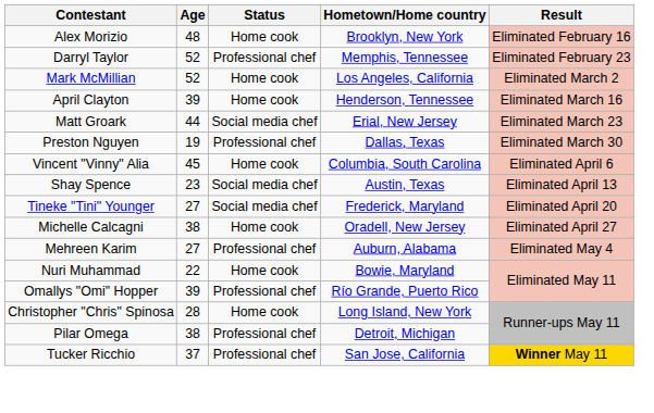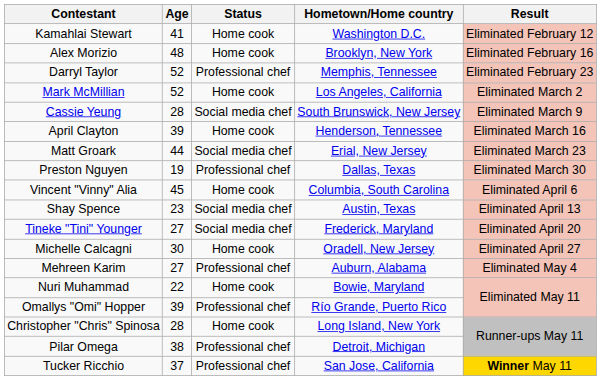 <table class="wikitable sortable plainrowheaders" style="text-align:center">
 <tr>
 <th scope="col">Contestant</th>
 <th scope="col">Age</th>
 <th scope="col">Status</th>
 <th scope="col">Hometown/Home country</th>
 <th scope="col">Result</th>
+</tr>
+<tr>
+<td>Kamahlai Stewart</td>
+<td>41</td>
+<td>Home cook</td>
+<td><a href='#'>Washington D.C.</a></td>
+<td style="background:#F4C4B8; text-align:center;">Eliminated February 12</td>
 </tr>
 <tr>
 <td>Alex Morizio</td>
 <td>48</td>
 <td>Home cook</td>
 <td><a href='#'>Brooklyn, New York</a></td>
 <td style="background:#F4C4B8; text-align:center;">Eliminated February 16</td>
 </tr>
 <tr>
 <td>Darryl Taylor</td>
 <td>52</td>
 <td>Professional chef</td>
 <td><a href='#'>Memphis, Tennessee</a></td>
 <td style="background:#F4C4B8; text-align:center;">Eliminated February 23</td>
 </tr>
 <tr>
 <td><a href='#'>Mark McMillian</a></td>
 <td>52</td>
 <td>Home cook</td>
 <td><a href='#'>Los Angeles, California</a></td>
 <td style="background:#F4C4B8; text-align:center;">Eliminated March 2</td>
+</tr>
+<tr>
+<td><a href='#'>Cassie Yeung</a></td>
+<td>28</td>
+<td>Social media chef</td>
+<td><a href='#'>South Brunswick, New Jersey</a></td>
+<td style="background:#F4C4B8; text-align:center;">Eliminated March 9</td>
 </tr>
 <tr>
 <td>April Clayton</td>
 <td>39</td>
 <td>Home cook</td>
 <td><a href='#'>Henderson, Tennessee</a></td>
 <td style="background:#F4C4B8; text-align:center;">Eliminated March 16</td>
 </tr>
 <tr>
 <td>Matt Groark</td>
 <td>44</td>
 <td>Social media chef</td>
 <td><a href='#'>Erial, New Jersey</a></td>
 <td style="background:#F4C4B8; text-align:center;">Eliminated March 23</td>
 </tr>
 <tr>
 <td>Preston Nguyen</td>
 <td>19</td>
 <td>Professional chef</td>
 <td><a href='#'>Dallas, Texas</a></td>
 <td style="background:#F4C4B8; text-align:center;">Eliminated March 30</td>
 </tr>
 <tr>
 <td>Vincent "Vinny" Alia</td>
 <td>45</td>
 <td>Home cook</td>
 <td><a href='#'>Columbia, South Carolina</a></td>
 <td style="background:#F4C4B8; text-align:center;">Eliminated April 6</td>
 </tr>
 <tr>
 <td>Shay Spence</td>
 <td>23</td>
 <td>Social media chef</td>
 <td><a href='#'>Austin, Texas</a></td>
 <td style="background:#F4C4B8; text-align:center;">Eliminated April 13</td>
 </tr>
 <tr>
 <td><a href='#'>Tineke "Tini" Younger</a></td>
 <td>27</td>
 <td>Social media chef</td>
 <td><a href='#'>Frederick, Maryland</a></td>
 <td style="background:#F4C4B8; text-align:center;">Eliminated April 20</td>
 </tr>
 <tr>
 <td>Michelle Calcagni</td>
-<td>38</td>
+<td>30</td>
 <td>Home cook</td>
 <td><a href='#'>Oradell, New Jersey</a></td>
 <td style="background:#F4C4B8; text-align:center;">Eliminated April 27</td>
 </tr>
 <tr>
 <td>Mehreen Karim</td>
 <td>27</td>
 <td>Professional chef</td>
 <td><a href='#'>Auburn, Alabama</a></td>
 <td style="background:#F4C4B8; text-align:center;">Eliminated May 4</td>
 </tr>
 <tr>
 <td>Nuri Muhammad</td>
 <td>22</td>
 <td>Home cook</td>
 <td><a href='#'>Bowie, Maryland</a></td>
 <td rowspan="2" style="background:#F4C4B8; text-align:center;">Eliminated May 11</td>
 </tr>
 <tr>
 <td>Omallys "Omi" Hopper</td>
 <td>39</td>
 <td>Professional chef</td>
 <td><a href='#'>Río Grande, Puerto Rico</a></td>
 </tr>
 <tr>
 <td>Christopher "Chris" Spinosa</td>
 <td>28</td>
 <td>Home cook</td>
 <td><a href='#'>Long Island, New York</a></td>
 <td rowspan="2" style="background:silver; text-align:center;">Runner-ups May 11</td>
 </tr>
 <tr>
 <td>Pilar Omega</td>
 <td>38</td>
 <td>Professional chef</td>
 <td><a href='#'>Detroit, Michigan</a></td>
 </tr>
 <tr>
 <td>Tucker Ricchio</td>
 <td>37</td>
 <td>Professional chef</td>
 <td><a href='#'>San Jose, California</a></td>
 <td style="background:gold; text-align:center;"><strong>Winner</strong> May 11</td>
 </tr>
 </table>
